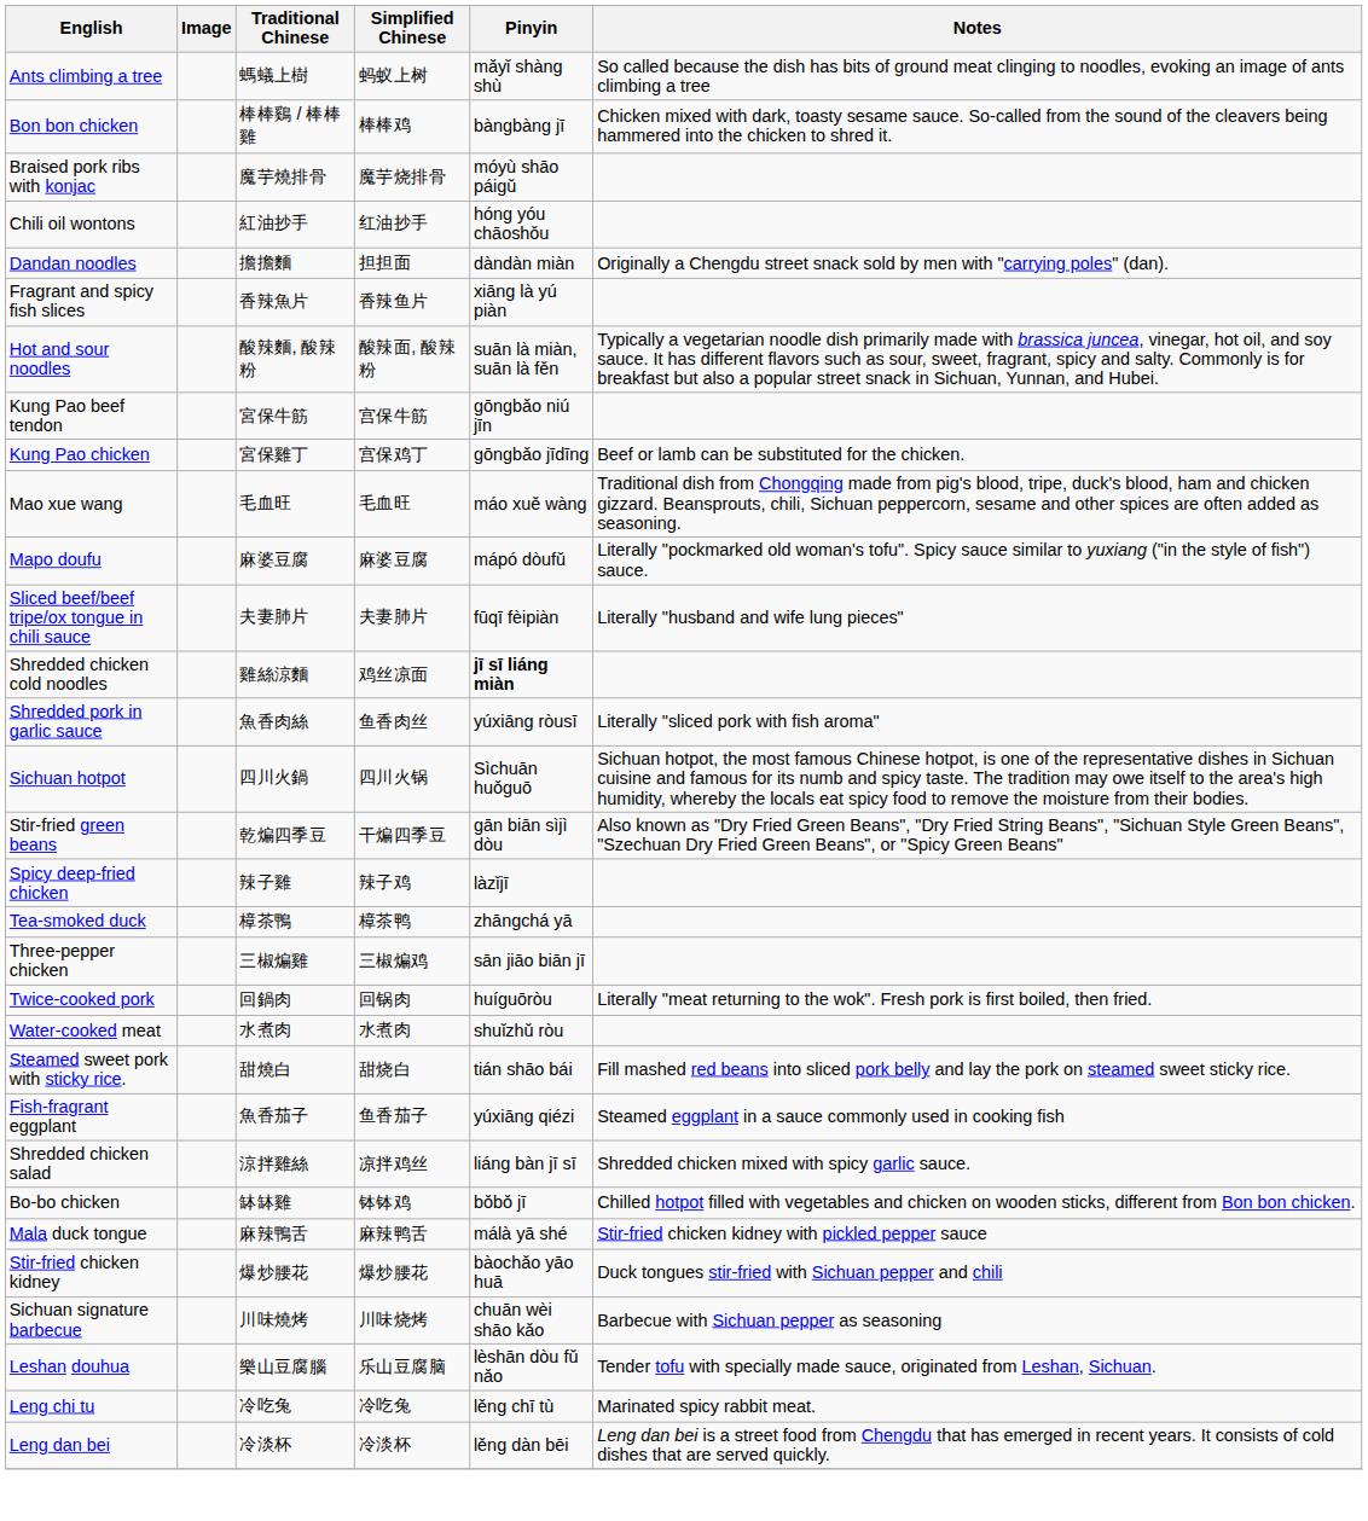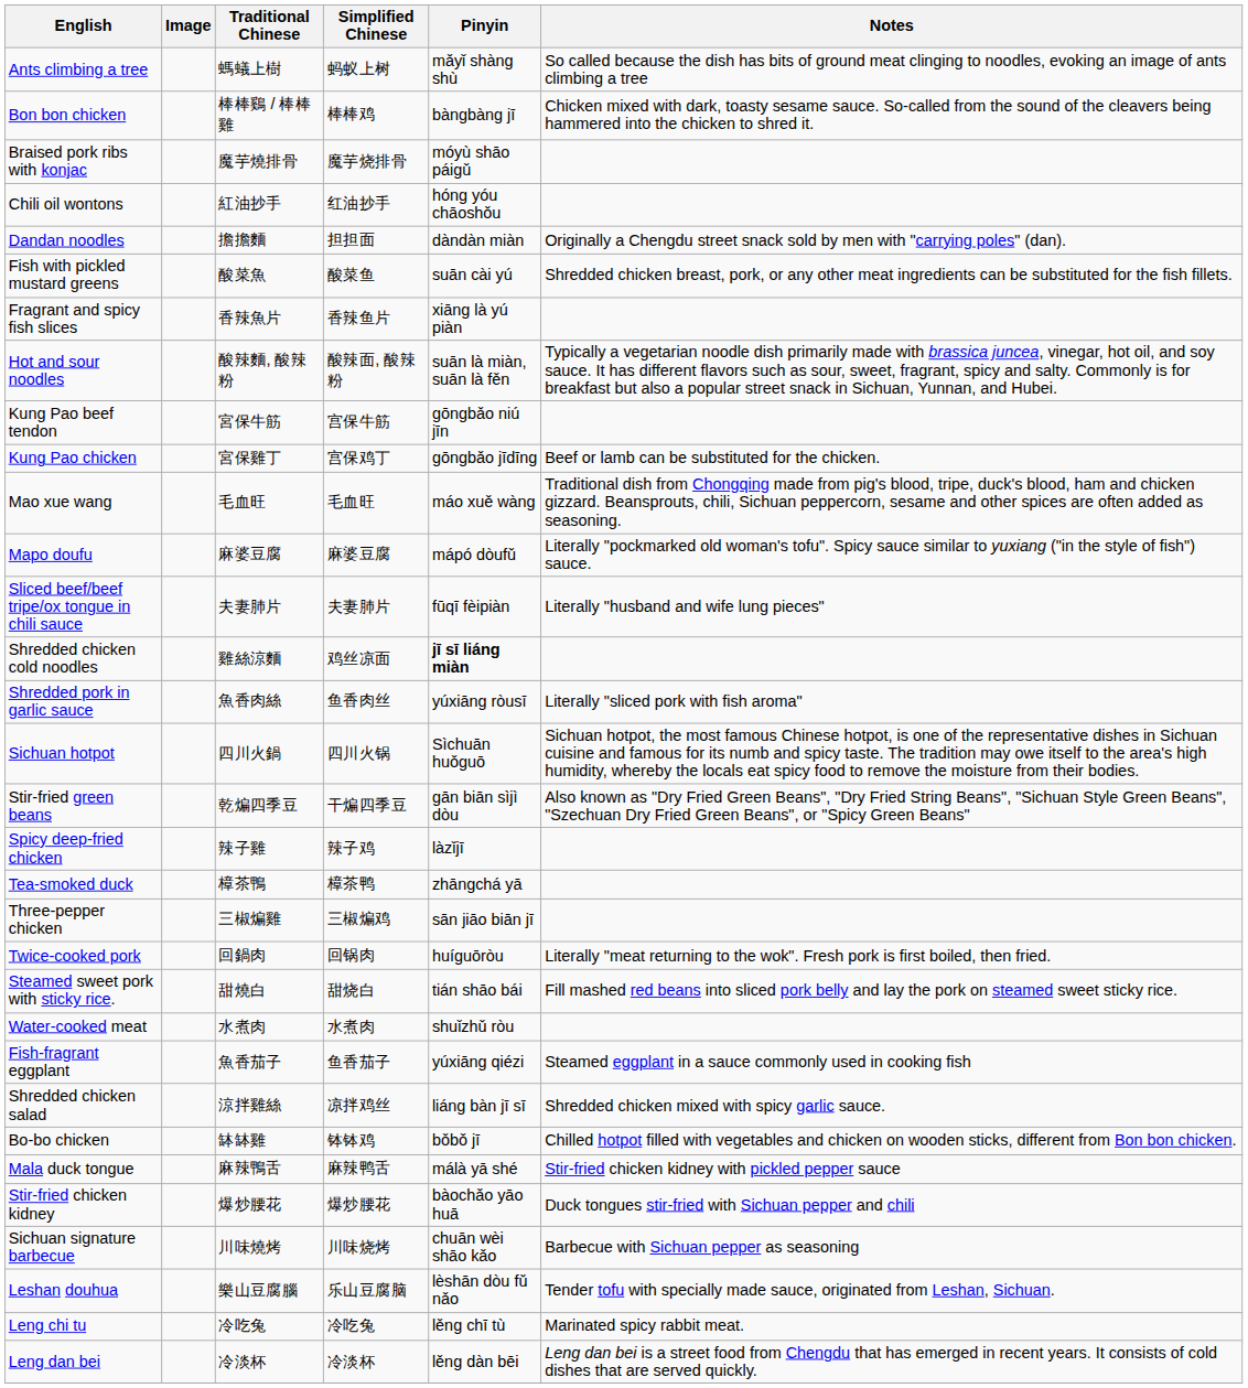 <table class="wikitable">
 <tr>
 <th>English</th>
 <th>Image</th>
 <th>Traditional Chinese</th>
 <th>Simplified Chinese</th>
 <th>Pinyin</th>
 <th>Notes</th>
 </tr>
 <tr>
 <td><a href='#'>Ants climbing a tree</a></td>
 <td></td>
 <td>螞蟻上樹</td>
 <td>蚂蚁上树</td>
 <td>mǎyǐ shàng shù</td>
 <td>So called because the dish has bits of ground meat clinging to noodles, evoking an image of ants climbing a tree</td>
 </tr>
 <tr>
 <td><a href='#'>Bon bon chicken</a></td>
 <td></td>
 <td>棒棒鷄 / 棒棒雞</td>
 <td>棒棒鸡</td>
 <td>bàngbàng jī</td>
 <td>Chicken mixed with dark, toasty sesame sauce. So-called from the sound of the cleavers being hammered into the chicken to shred it.</td>
 </tr>
 <tr>
 <td>Braised pork ribs with <a href='#'>konjac</a></td>
 <td></td>
 <td>魔芋燒排骨</td>
 <td>魔芋烧排骨</td>
 <td>móyù shāo páigǔ</td>
 <td></td>
 </tr>
 <tr>
 <td>Chili oil wontons</td>
 <td></td>
 <td>紅油抄手</td>
 <td>红油抄手</td>
 <td>hóng yóu chāoshǒu</td>
 <td></td>
 </tr>
 <tr>
 <td><a href='#'>Dandan noodles</a></td>
 <td></td>
 <td>擔擔麵</td>
 <td>担担面</td>
 <td>dàndàn miàn</td>
 <td>Originally a Chengdu street snack sold by men with "<a href='#'>carrying poles</a>" (dan).</td>
+</tr>
+<tr>
+<td>Fish with pickled mustard greens</td>
+<td></td>
+<td>酸菜魚</td>
+<td>酸菜鱼</td>
+<td>suān cài yú</td>
+<td>Shredded chicken breast, pork, or any other meat ingredients can be substituted for the fish fillets.</td>
 </tr>
 <tr>
 <td>Fragrant and spicy fish slices</td>
 <td></td>
 <td>香辣魚片</td>
 <td>香辣鱼片</td>
 <td>xiāng là yú piàn</td>
 <td></td>
 </tr>
 <tr>
 <td><a href='#'>Hot and sour noodles</a></td>
 <td></td>
 <td>酸辣麵, 酸辣粉</td>
 <td>酸辣面, 酸辣粉</td>
 <td>suān là miàn, suān là fěn</td>
 <td>Typically a vegetarian noodle dish primarily made with <em><a href='#'>brassica juncea</a></em>, vinegar, hot oil, and soy sauce. It has different flavors such as sour, sweet, fragrant, spicy and salty. Commonly is for breakfast but also a popular street snack in Sichuan, Yunnan, and Hubei.</td>
 </tr>
 <tr>
 <td>Kung Pao beef tendon</td>
 <td></td>
 <td>宮保牛筋</td>
 <td>宫保牛筋</td>
 <td>gōngbǎo niú jīn</td>
 <td></td>
 </tr>
 <tr>
 <td><a href='#'>Kung Pao chicken</a></td>
 <td></td>
 <td>宮保雞丁</td>
 <td>宫保鸡丁</td>
 <td>gōngbǎo jīdīng</td>
 <td>Beef or lamb can be substituted for the chicken.</td>
 </tr>
 <tr>
 <td>Mao xue wang</td>
 <td></td>
 <td>毛血旺</td>
 <td>毛血旺</td>
 <td>máo xuě wàng</td>
 <td>Traditional dish from <a href='#'>Chongqing</a> made from pig's blood, tripe, duck's blood, ham and chicken gizzard. Beansprouts, chili, Sichuan peppercorn, sesame and other spices are often added as seasoning.</td>
 </tr>
 <tr>
 <td><a href='#'>Mapo doufu</a></td>
 <td></td>
 <td>麻婆豆腐</td>
 <td>麻婆豆腐</td>
 <td>mápó dòufǔ</td>
 <td>Literally "pockmarked old woman's tofu". Spicy sauce similar to <em>yuxiang</em> ("in the style of fish") sauce.</td>
 </tr>
 <tr>
 <td><a href='#'>Sliced beef/beef tripe/ox tongue in chili sauce</a></td>
 <td></td>
 <td>夫妻肺片</td>
 <td>夫妻肺片</td>
 <td>fūqī fèipiàn</td>
 <td>Literally "husband and wife lung pieces"</td>
 </tr>
 <tr>
 <td>Shredded chicken cold noodles</td>
 <td></td>
 <td>雞絲涼麵</td>
 <td>鸡丝凉面</td>
 <td><strong>jī sī liáng miàn</strong></td>
 <td></td>
 </tr>
 <tr>
 <td><a href='#'>Shredded pork in garlic sauce</a></td>
 <td></td>
 <td>魚香肉絲</td>
 <td>鱼香肉丝</td>
 <td>yúxiāng ròusī</td>
 <td>Literally "sliced pork with fish aroma"</td>
 </tr>
 <tr>
 <td><a href='#'>Sichuan hotpot</a></td>
 <td></td>
 <td>四川火鍋</td>
 <td>四川火锅</td>
 <td>Sìchuān huǒguō</td>
 <td>Sichuan hotpot, the most famous Chinese hotpot, is one of the representative dishes in Sichuan cuisine and famous for its numb and spicy taste. The tradition may owe itself to the area's high humidity, whereby the locals eat spicy food to remove the moisture from their bodies.</td>
 </tr>
 <tr>
 <td>Stir-fried <a href='#'>green beans</a></td>
 <td></td>
 <td>乾煸四季豆</td>
 <td>干煸四季豆</td>
 <td>gān biān sìjì dòu</td>
 <td>Also known as "Dry Fried Green Beans", "Dry Fried String Beans", "Sichuan Style Green Beans", "Szechuan Dry Fried Green Beans", or "Spicy Green Beans"</td>
 </tr>
 <tr>
 <td><a href='#'>Spicy deep-fried chicken</a></td>
 <td></td>
 <td>辣子雞</td>
 <td>辣子鸡</td>
 <td>làzǐjī</td>
 <td></td>
 </tr>
 <tr>
 <td><a href='#'>Tea-smoked duck</a></td>
 <td></td>
 <td>樟茶鴨</td>
 <td>樟茶鸭</td>
 <td>zhāngchá yā</td>
 <td></td>
 </tr>
 <tr>
 <td>Three-pepper chicken</td>
 <td></td>
 <td>三椒煸雞</td>
 <td>三椒煸鸡</td>
 <td>sān jiāo biān jī</td>
 <td></td>
 </tr>
 <tr>
 <td><a href='#'>Twice-cooked pork</a></td>
 <td></td>
 <td>回鍋肉</td>
 <td>回锅肉</td>
 <td>huíguōròu</td>
 <td>Literally "meat returning to the wok". Fresh pork is first boiled, then fried.</td>
 </tr>
 <tr>
+<td><a href='#'>Steamed</a> sweet pork with <a href='#'>sticky rice</a>.</td>
+<td></td>
+<td>甜燒白</td>
+<td>甜烧白</td>
+<td>tián shāo bái</td>
+<td>Fill mashed <a href='#'>red beans</a> into sliced <a href='#'>pork belly</a> and lay the pork on <a href='#'>steamed</a> sweet sticky rice.</td>
+</tr>
+<tr>
 <td><a href='#'>Water-cooked</a> meat</td>
 <td></td>
 <td>水煮肉</td>
 <td>水煮肉</td>
 <td>shuǐzhǔ ròu</td>
 <td></td>
-</tr>
-<tr>
-<td><a href='#'>Steamed</a> sweet pork with <a href='#'>sticky rice</a>.</td>
-<td></td>
-<td>甜燒白</td>
-<td>甜烧白</td>
-<td>tián shāo bái</td>
-<td>Fill mashed <a href='#'>red beans</a> into sliced <a href='#'>pork belly</a> and lay the pork on <a href='#'>steamed</a> sweet sticky rice.</td>
 </tr>
 <tr>
 <td><a href='#'>Fish-fragrant</a> eggplant</td>
 <td></td>
 <td>魚香茄子</td>
 <td>鱼香茄子</td>
 <td>yúxiāng qiézi</td>
 <td>Steamed <a href='#'>eggplant</a> in a sauce commonly used in cooking fish</td>
 </tr>
 <tr>
 <td>Shredded chicken salad</td>
 <td></td>
 <td>涼拌雞絲</td>
 <td>凉拌鸡丝</td>
 <td>liáng bàn jī sī</td>
 <td>Shredded chicken mixed with spicy <a href='#'>garlic</a> sauce.</td>
 </tr>
 <tr>
 <td>Bo-bo chicken</td>
 <td></td>
 <td>缽缽雞</td>
 <td>钵钵鸡</td>
 <td>bǒbǒ jī</td>
 <td>Chilled <a href='#'>hotpot</a> filled with vegetables and chicken on wooden sticks, different from <a href='#'>Bon bon chicken</a>.</td>
 </tr>
 <tr>
 <td><a href='#'>Mala</a> duck tongue</td>
 <td></td>
 <td>麻辣鴨舌</td>
 <td>麻辣鸭舌</td>
 <td>málà yā shé</td>
 <td><a href='#'>Stir-fried</a> chicken kidney with <a href='#'>pickled pepper</a> sauce</td>
 </tr>
 <tr>
 <td><a href='#'>Stir-fried</a> chicken kidney</td>
 <td></td>
 <td>爆炒腰花</td>
 <td>爆炒腰花</td>
 <td>bàochǎo yāo huā</td>
 <td>Duck tongues <a href='#'>stir-fried</a> with <a href='#'>Sichuan pepper</a> and <a href='#'>chili</a></td>
 </tr>
 <tr>
 <td>Sichuan signature <a href='#'>barbecue</a></td>
 <td></td>
 <td>川味燒烤</td>
 <td>川味烧烤</td>
 <td>chuān wèi shāo kǎo</td>
 <td>Barbecue with <a href='#'>Sichuan pepper</a> as seasoning</td>
 </tr>
 <tr>
 <td><a href='#'>Leshan</a> <a href='#'>douhua</a></td>
 <td></td>
 <td>樂山豆腐腦</td>
 <td>乐山豆腐脑</td>
 <td>lèshān dòu fǔ nǎo</td>
 <td>Tender <a href='#'>tofu</a> with specially made sauce, originated from <a href='#'>Leshan</a>, <a href='#'>Sichuan</a>.</td>
 </tr>
 <tr>
 <td><a href='#'>Leng chi tu</a></td>
 <td></td>
 <td>冷吃兔</td>
 <td>冷吃兔</td>
 <td>lěng chī tù</td>
 <td>Marinated spicy rabbit meat.</td>
 </tr>
 <tr>
 <td><a href='#'>Leng dan bei</a></td>
 <td></td>
 <td>冷淡杯</td>
 <td>冷淡杯</td>
 <td>lěng dàn bēi</td>
 <td><em>Leng dan bei</em> is a street food from <a href='#'>Chengdu</a> that has emerged in recent years. It consists of cold dishes that are served quickly.</td>
 </tr>
 <tr>
 </tr>
 </table>
